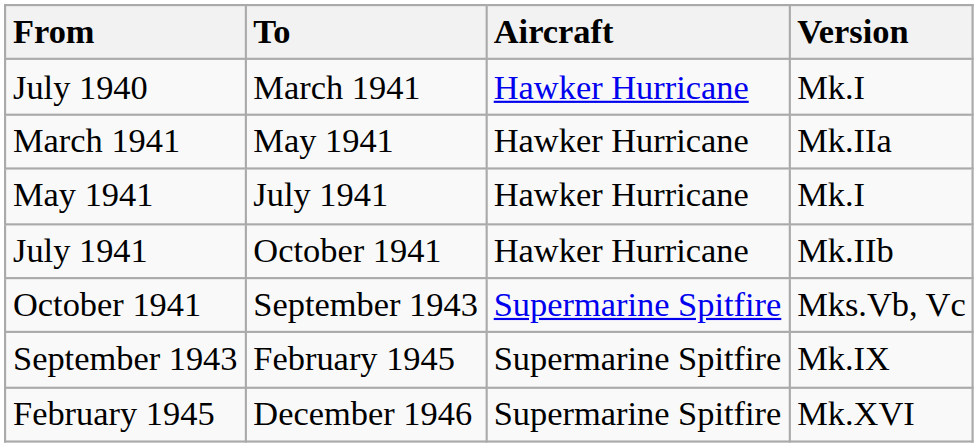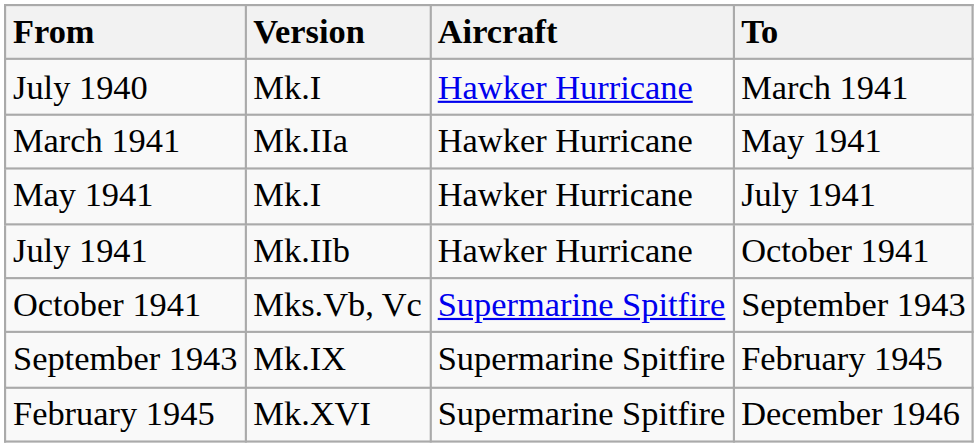 <table class="wikitable">
 <tr>
 <th style="text-align: left;">From</th>
+<th style="text-align: left;">Version</th>
+<th style="text-align: left;">Aircraft</th>
 <th style="text-align: left;">To</th>
-<th style="text-align: left;">Aircraft</th>
-<th style="text-align: left;">Version</th>
 </tr>
 <tr>
 <td>July 1940</td>
+<td>Mk.I</td>
+<td><a href='#'>Hawker Hurricane</a></td>
 <td>March 1941</td>
-<td><a href='#'>Hawker Hurricane</a></td>
-<td>Mk.I</td>
 </tr>
 <tr>
 <td>March 1941</td>
+<td>Mk.IIa</td>
+<td>Hawker Hurricane</td>
 <td>May 1941</td>
-<td>Hawker Hurricane</td>
-<td>Mk.IIa</td>
 </tr>
 <tr>
 <td>May 1941</td>
+<td>Mk.I</td>
+<td>Hawker Hurricane</td>
 <td>July 1941</td>
-<td>Hawker Hurricane</td>
-<td>Mk.I</td>
 </tr>
 <tr>
 <td>July 1941</td>
+<td>Mk.IIb</td>
+<td>Hawker Hurricane</td>
 <td>October 1941</td>
-<td>Hawker Hurricane</td>
-<td>Mk.IIb</td>
 </tr>
 <tr>
 <td>October 1941</td>
+<td>Mks.Vb, Vc</td>
+<td><a href='#'>Supermarine Spitfire</a></td>
 <td>September 1943</td>
-<td><a href='#'>Supermarine Spitfire</a></td>
-<td>Mks.Vb, Vc</td>
 </tr>
 <tr>
 <td>September 1943</td>
+<td>Mk.IX</td>
+<td>Supermarine Spitfire</td>
 <td>February 1945</td>
-<td>Supermarine Spitfire</td>
-<td>Mk.IX</td>
 </tr>
 <tr>
 <td>February 1945</td>
+<td>Mk.XVI</td>
+<td>Supermarine Spitfire</td>
 <td>December 1946</td>
-<td>Supermarine Spitfire</td>
-<td>Mk.XVI</td>
 </tr>
 </table>
